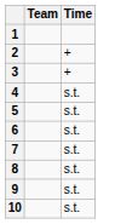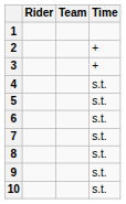 <table class="wikitable">
 <tr>
 <th></th>
+<th>Rider</th>
 <th>Team</th>
 <th>Time</th>
 </tr>
 <tr>
 <th>1</th>
 <td></td>
 <td></td>
+<td></td>
 </tr>
 <tr>
 <th>2</th>
+<td></td>
 <td></td>
 <td>+ </td>
 </tr>
 <tr>
 <th>3</th>
 <td></td>
+<td></td>
 <td>+ </td>
 </tr>
 <tr>
 <th>4</th>
+<td></td>
 <td></td>
 <td>s.t.</td>
 </tr>
 <tr>
 <th>5</th>
 <td></td>
+<td></td>
 <td>s.t.</td>
 </tr>
 <tr>
 <th>6</th>
+<td></td>
 <td></td>
 <td>s.t.</td>
 </tr>
 <tr>
 <th>7</th>
 <td></td>
+<td></td>
 <td>s.t.</td>
 </tr>
 <tr>
 <th>8</th>
+<td></td>
 <td></td>
 <td>s.t.</td>
 </tr>
 <tr>
 <th>9</th>
 <td></td>
+<td></td>
 <td>s.t.</td>
 </tr>
 <tr>
 <th>10</th>
 <td></td>
+<td></td>
 <td>s.t.</td>
 </tr>
 </table>
